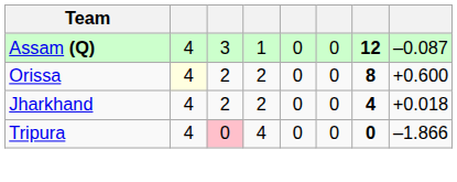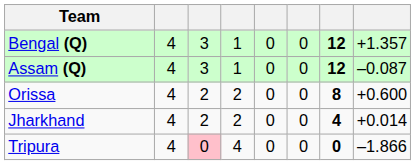 <table class="wikitable" style="text-align:center">
 <tr>
 <th style="width:140px;">Team</th>
 <th style="width:25px;"></th>
 <th style="width:25px;"></th>
 <th style="width:25px;"></th>
 <th style="width:25px;"></th>
 <th style="width:25px;"></th>
 <th style="width:25px;"></th>
 <th style="width:40px;"></th>
+</tr>
+<tr style="background:#cfc;">
+<td style="text-align:left"><a href='#'>Bengal</a> <strong>(Q)</strong></td>
+<td>4</td>
+<td>3</td>
+<td>1</td>
+<td>0</td>
+<td>0</td>
+<td><strong>12</strong></td>
+<td>+1.357</td>
 </tr>
 <tr style="background:#cfc;">
 <td style="text-align:left"><a href='#'>Assam</a> <strong>(Q)</strong></td>
 <td>4</td>
 <td>3</td>
 <td>1</td>
 <td>0</td>
 <td>0</td>
 <td><strong>12</strong></td>
 <td>–0.087</td>
 </tr>
 <tr>
 <td style="text-align:left"><a href='#'>Orissa</a></td>
-<td style="background: lightyellow;">4</td>
+<td>4</td>
 <td>2</td>
 <td>2</td>
 <td>0</td>
 <td>0</td>
 <td><strong>8</strong></td>
 <td>+0.600</td>
 </tr>
 <tr>
 <td style="text-align:left"><a href='#'>Jharkhand</a></td>
 <td>4</td>
 <td>2</td>
 <td>2</td>
 <td>0</td>
 <td>0</td>
 <td><strong>4</strong></td>
-<td>+0.018</td>
+<td>+0.014</td>
 </tr>
 <tr>
 <td style="text-align:left"><a href='#'>Tripura</a></td>
 <td>4</td>
 <td style="background: pink;">0</td>
 <td>4</td>
 <td>0</td>
 <td>0</td>
 <td><strong>0</strong></td>
 <td>–1.866</td>
 </tr>
 </table>
